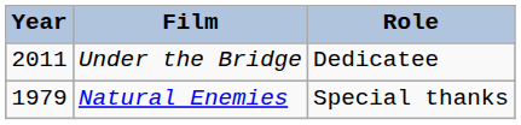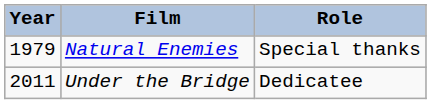 <table class="wikitable" style="font-size:95%;">
 <tr>
 <th style="background:#B0C4DE;">Year</th>
 <th style="background:#B0C4DE;">Film</th>
 <th style="background:#B0C4DE;">Role</th>
 </tr>
 <tr>
+<td>1979</td>
+<td><em><a href='#'>Natural Enemies</a></em></td>
+<td>Special thanks</td>
+</tr>
+<tr>
 <td>2011</td>
 <td><em>Under the Bridge</em></td>
 <td>Dedicatee</td>
 </tr>
-<tr>
-<td>1979</td>
-<td><em><a href='#'>Natural Enemies</a></em></td>
-<td>Special thanks</td>
-</tr>
 </table>
